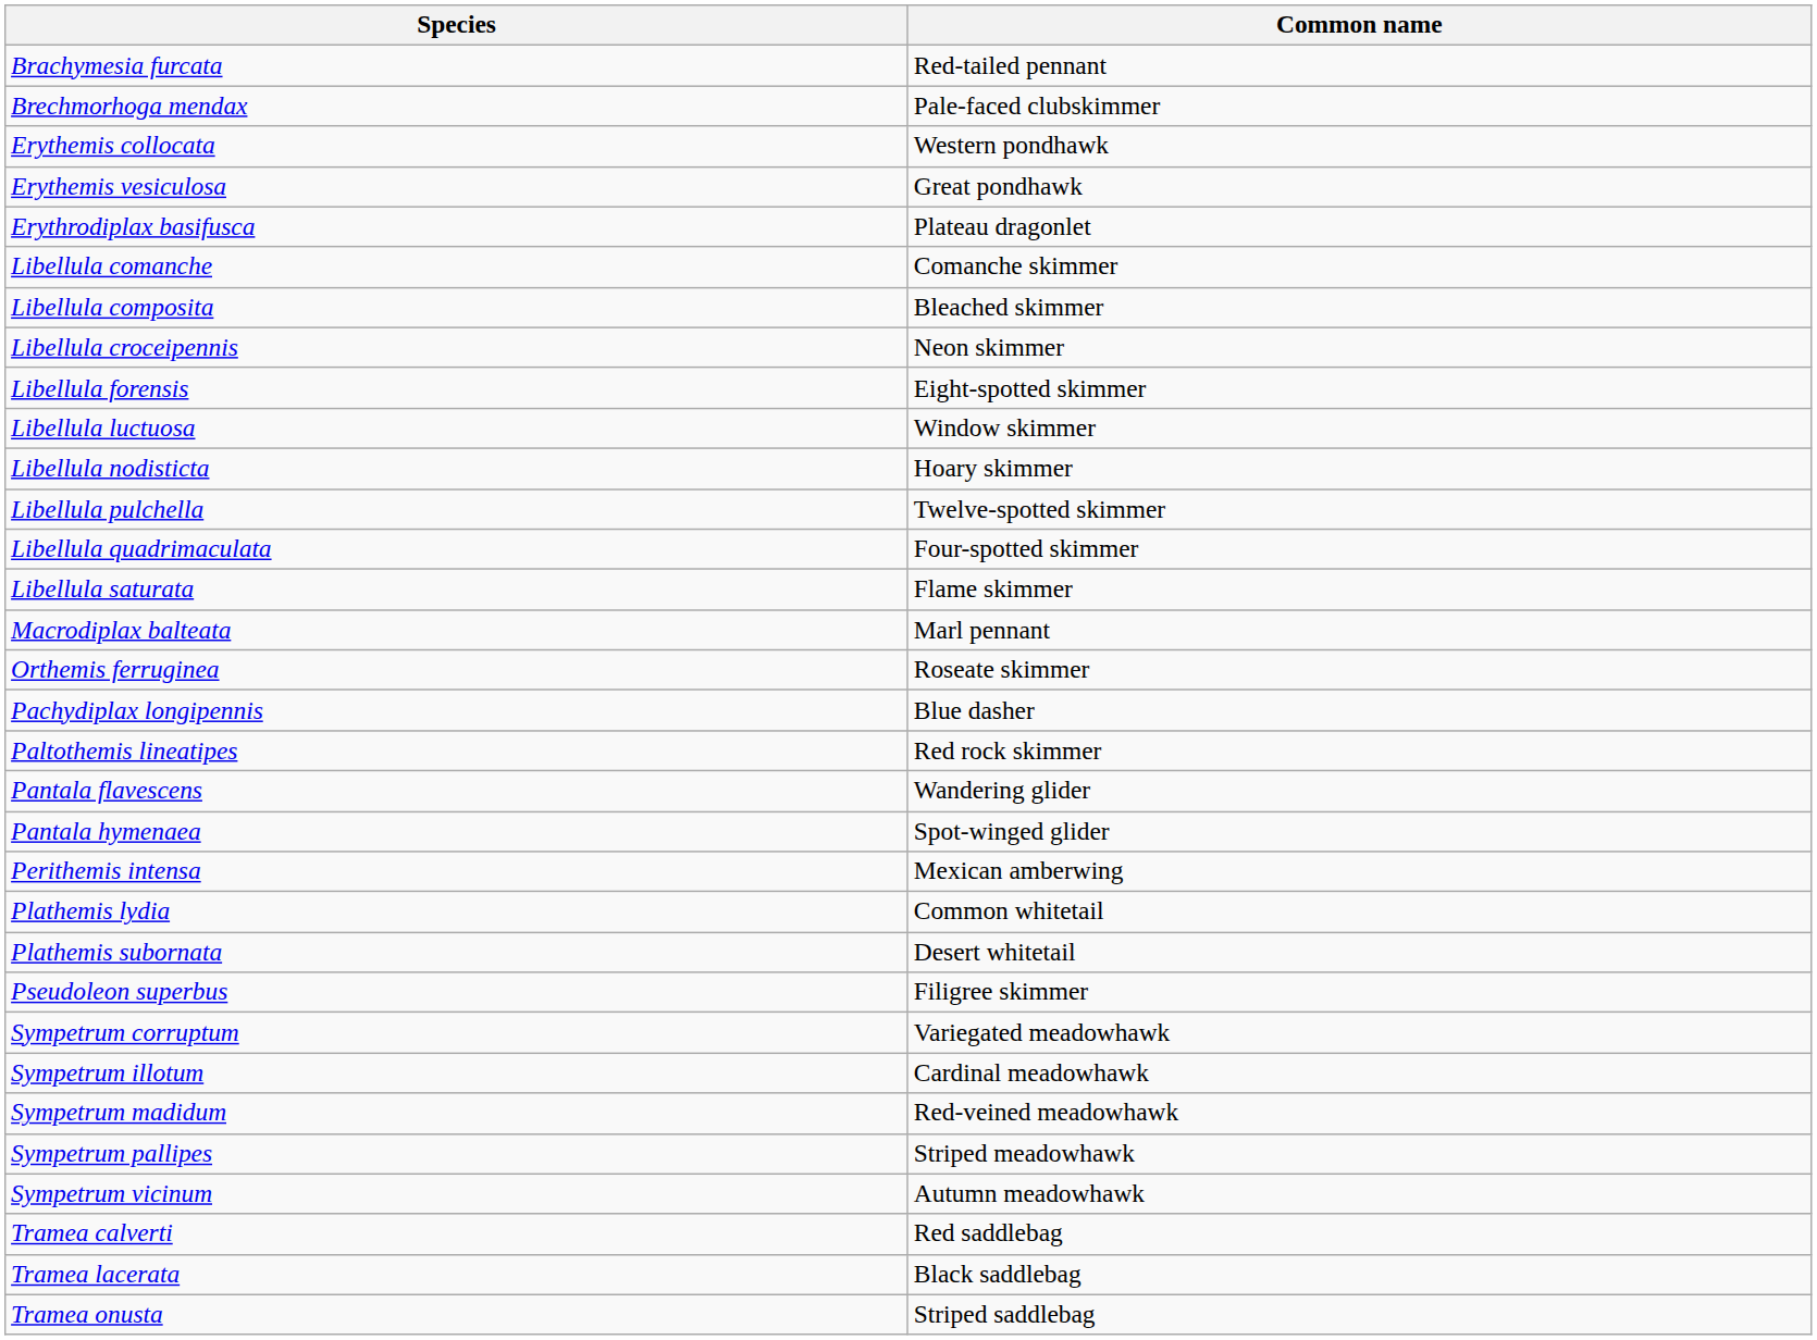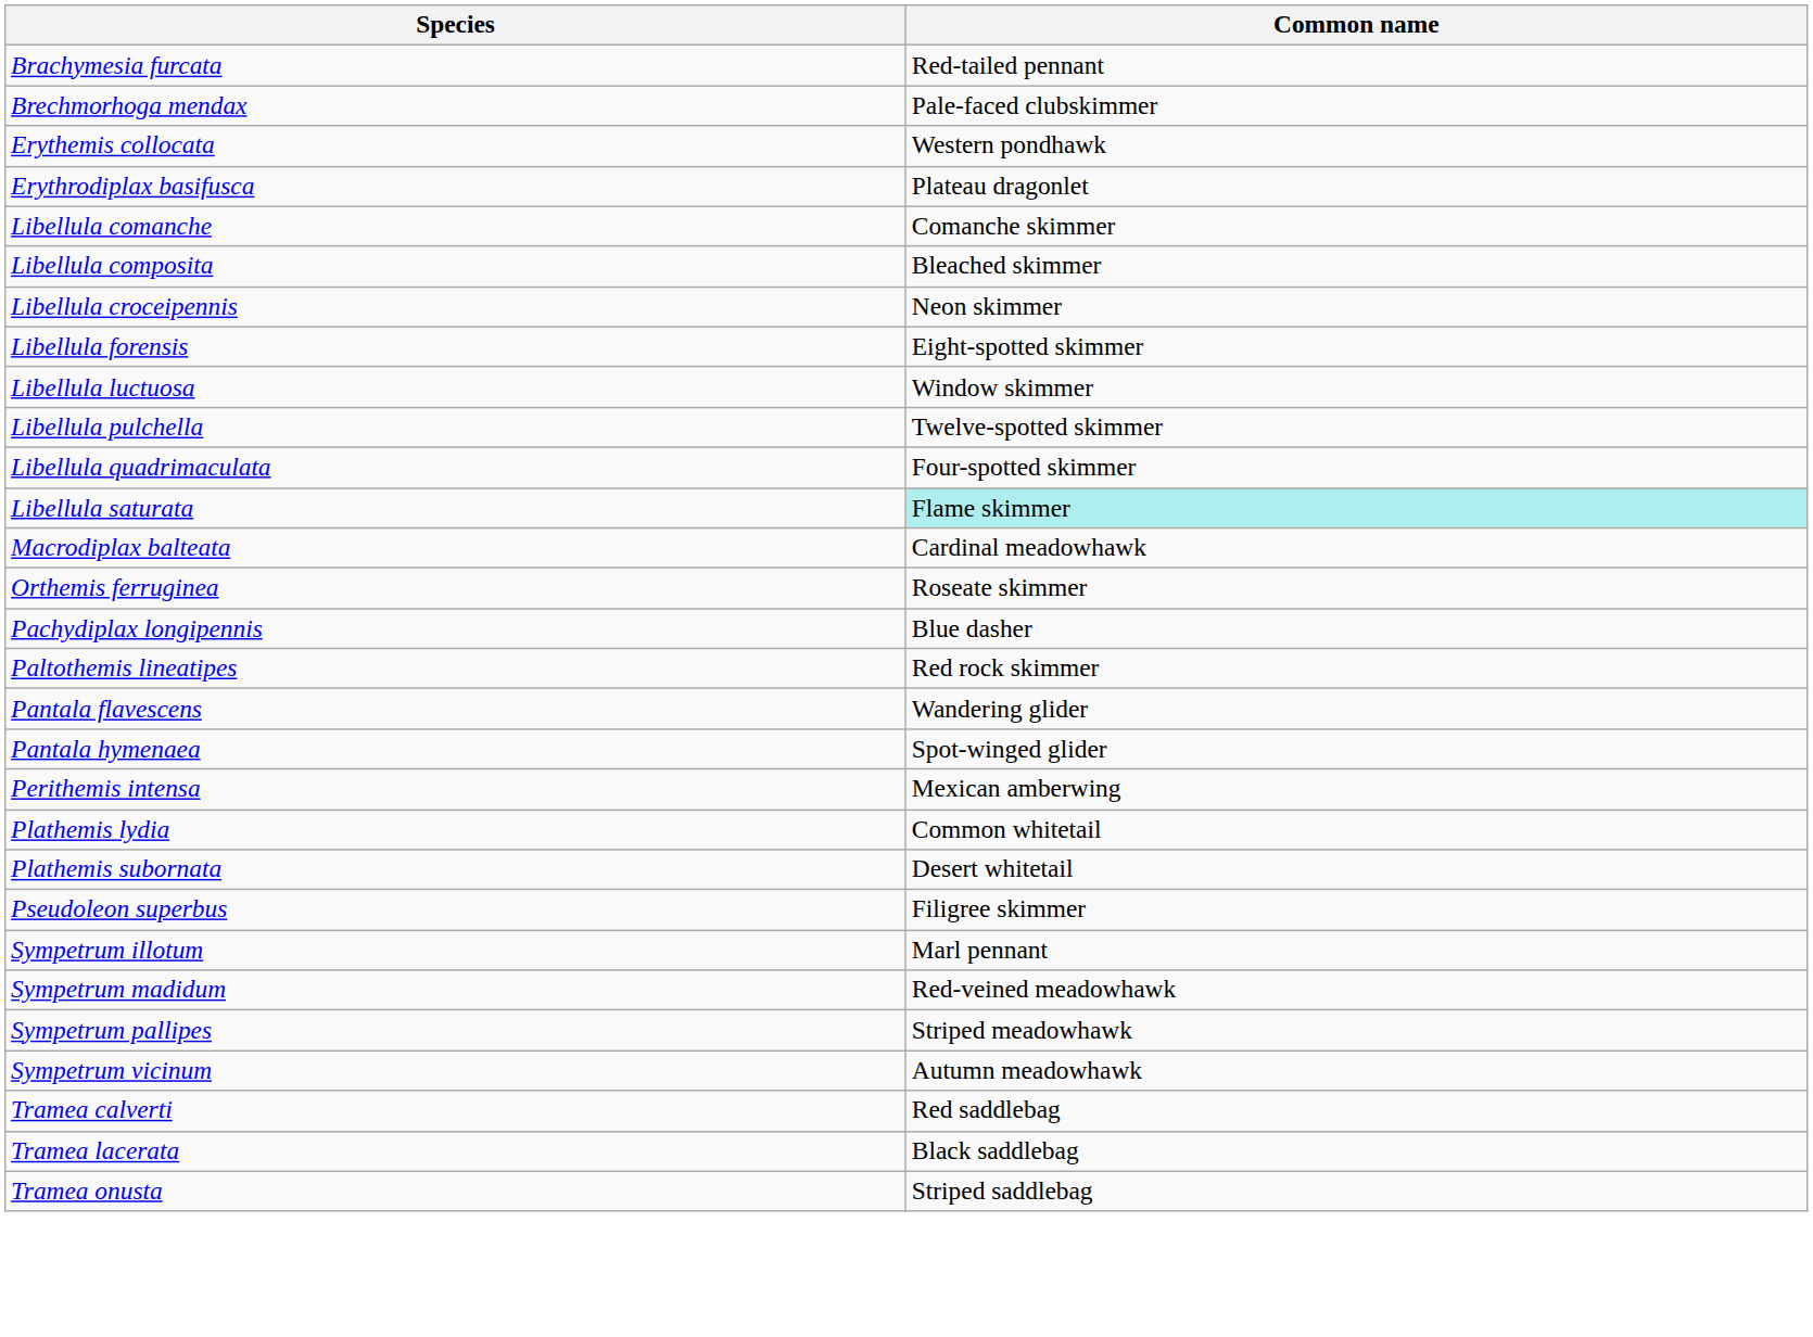 <table width=90% class="wikitable">
 <tr>
 <th width=25%>Species</th>
 <th width=25%>Common name</th>
 </tr>
 <tr>
 <td><em><a href='#'>Brachymesia furcata</a></em></td>
 <td>Red-tailed pennant</td>
 </tr>
 <tr>
 <td><em><a href='#'>Brechmorhoga mendax</a></em></td>
 <td>Pale-faced clubskimmer</td>
 </tr>
 <tr>
 <td><em><a href='#'>Erythemis collocata</a></em></td>
 <td>Western pondhawk</td>
-</tr>
-<tr>
-<td><em><a href='#'>Erythemis vesiculosa</a></em></td>
-<td>Great pondhawk</td>
 </tr>
 <tr>
 <td><em><a href='#'>Erythrodiplax basifusca</a></em></td>
 <td>Plateau dragonlet</td>
 </tr>
 <tr>
 <td><em><a href='#'>Libellula comanche</a></em></td>
 <td>Comanche skimmer</td>
 </tr>
 <tr>
 <td><em><a href='#'>Libellula composita</a></em></td>
 <td>Bleached skimmer</td>
 </tr>
 <tr>
 <td><em><a href='#'>Libellula croceipennis</a></em></td>
 <td>Neon skimmer</td>
 </tr>
 <tr>
 <td><em><a href='#'>Libellula forensis</a></em></td>
 <td>Eight-spotted skimmer</td>
 </tr>
 <tr>
 <td><em><a href='#'>Libellula luctuosa</a></em></td>
 <td>Window skimmer</td>
 </tr>
 <tr>
-<td><em><a href='#'>Libellula nodisticta</a></em></td>
-<td>Hoary skimmer</td>
-</tr>
-<tr>
 <td><em><a href='#'>Libellula pulchella</a></em></td>
 <td>Twelve-spotted skimmer</td>
 </tr>
 <tr>
 <td><em><a href='#'>Libellula quadrimaculata</a></em></td>
 <td>Four-spotted skimmer</td>
 </tr>
 <tr>
 <td><em><a href='#'>Libellula saturata</a></em></td>
-<td>Flame skimmer</td>
+<td style="background: paleturquoise;">Flame skimmer</td>
 </tr>
 <tr>
 <td><em><a href='#'>Macrodiplax balteata</a></em></td>
-<td>Marl pennant</td>
+<td>Cardinal meadowhawk</td>
 </tr>
 <tr>
 <td><em><a href='#'>Orthemis ferruginea</a></em></td>
 <td>Roseate skimmer</td>
 </tr>
 <tr>
 <td><em><a href='#'>Pachydiplax longipennis</a></em></td>
 <td>Blue dasher</td>
 </tr>
 <tr>
 <td><em><a href='#'>Paltothemis lineatipes</a></em></td>
 <td>Red rock skimmer</td>
 </tr>
 <tr>
 <td><em><a href='#'>Pantala flavescens</a></em></td>
 <td>Wandering glider</td>
 </tr>
 <tr>
 <td><em><a href='#'>Pantala hymenaea</a></em></td>
 <td>Spot-winged glider</td>
 </tr>
 <tr>
 <td><em><a href='#'>Perithemis intensa</a></em></td>
 <td>Mexican amberwing</td>
 </tr>
 <tr>
 <td><em><a href='#'>Plathemis lydia</a></em></td>
 <td>Common whitetail</td>
 </tr>
 <tr>
 <td><em><a href='#'>Plathemis subornata</a></em></td>
 <td>Desert whitetail</td>
 </tr>
 <tr>
 <td><em><a href='#'>Pseudoleon superbus</a></em></td>
 <td>Filigree skimmer</td>
 </tr>
 <tr>
-<td><em><a href='#'>Sympetrum corruptum</a></em></td>
-<td>Variegated meadowhawk</td>
-</tr>
-<tr>
 <td><em><a href='#'>Sympetrum illotum</a></em></td>
-<td>Cardinal meadowhawk</td>
+<td>Marl pennant</td>
 </tr>
 <tr>
 <td><em><a href='#'>Sympetrum madidum</a></em></td>
 <td>Red-veined meadowhawk</td>
 </tr>
 <tr>
 <td><em><a href='#'>Sympetrum pallipes</a></em></td>
 <td>Striped meadowhawk</td>
 </tr>
 <tr>
 <td><em><a href='#'>Sympetrum vicinum</a></em></td>
 <td>Autumn meadowhawk</td>
 </tr>
 <tr>
 <td><em><a href='#'>Tramea calverti</a></em></td>
 <td>Red saddlebag</td>
 </tr>
 <tr>
 <td><em><a href='#'>Tramea lacerata</a></em></td>
 <td>Black saddlebag</td>
 </tr>
 <tr>
 <td><em><a href='#'>Tramea onusta</a></em></td>
 <td>Striped saddlebag</td>
 </tr>
 </table>
